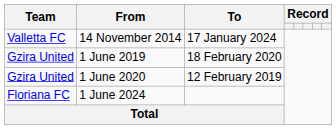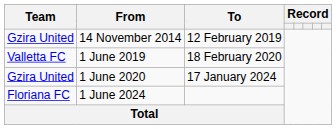 <table class=wikitable style="text-align: center">
 <tr>
 <th rowspan=2>Team</th>
 <th rowspan=2>From</th>
 <th rowspan=2>To</th>
 <th colspan=5>Record</th>
 </tr>
 <tr>
 <th></th>
 <th></th>
 <th></th>
 <th></th>
 <th></th>
 </tr>
 <tr>
-<td style="text-align:left"><a href='#'>Valletta FC</a></td>
+<td style="text-align:left"><a href='#'>Gzira United</a></td>
 <td style="text-align:left">14 November 2014</td>
-<td style="text-align:left">17 January 2024<br></td>
+<td style="text-align:left">12 February 2019<br></td>
 </tr>
 <tr>
-<td style="text-align:left"><a href='#'>Gzira United</a></td>
+<td style="text-align:left"><a href='#'>Valletta FC</a></td>
 <td style="text-align:left">1 June 2019</td>
 <td style="text-align:left">18 February 2020<br></td>
 </tr>
 <tr>
 <td style="text-align:left"><a href='#'>Gzira United</a></td>
 <td style="text-align:left">1 June 2020</td>
-<td style="text-align:left">12 February 2019<br></td>
+<td style="text-align:left">17 January 2024<br></td>
 </tr>
 <tr>
 <td style="text-align:left"><a href='#'>Floriana FC</a></td>
 <td style="text-align:left">1 June 2024</td>
 <td style="text-align:left"><br></td>
 </tr>
 <tr>
 <th colspan=3>Total<br></th>
 </tr>
 </table>
